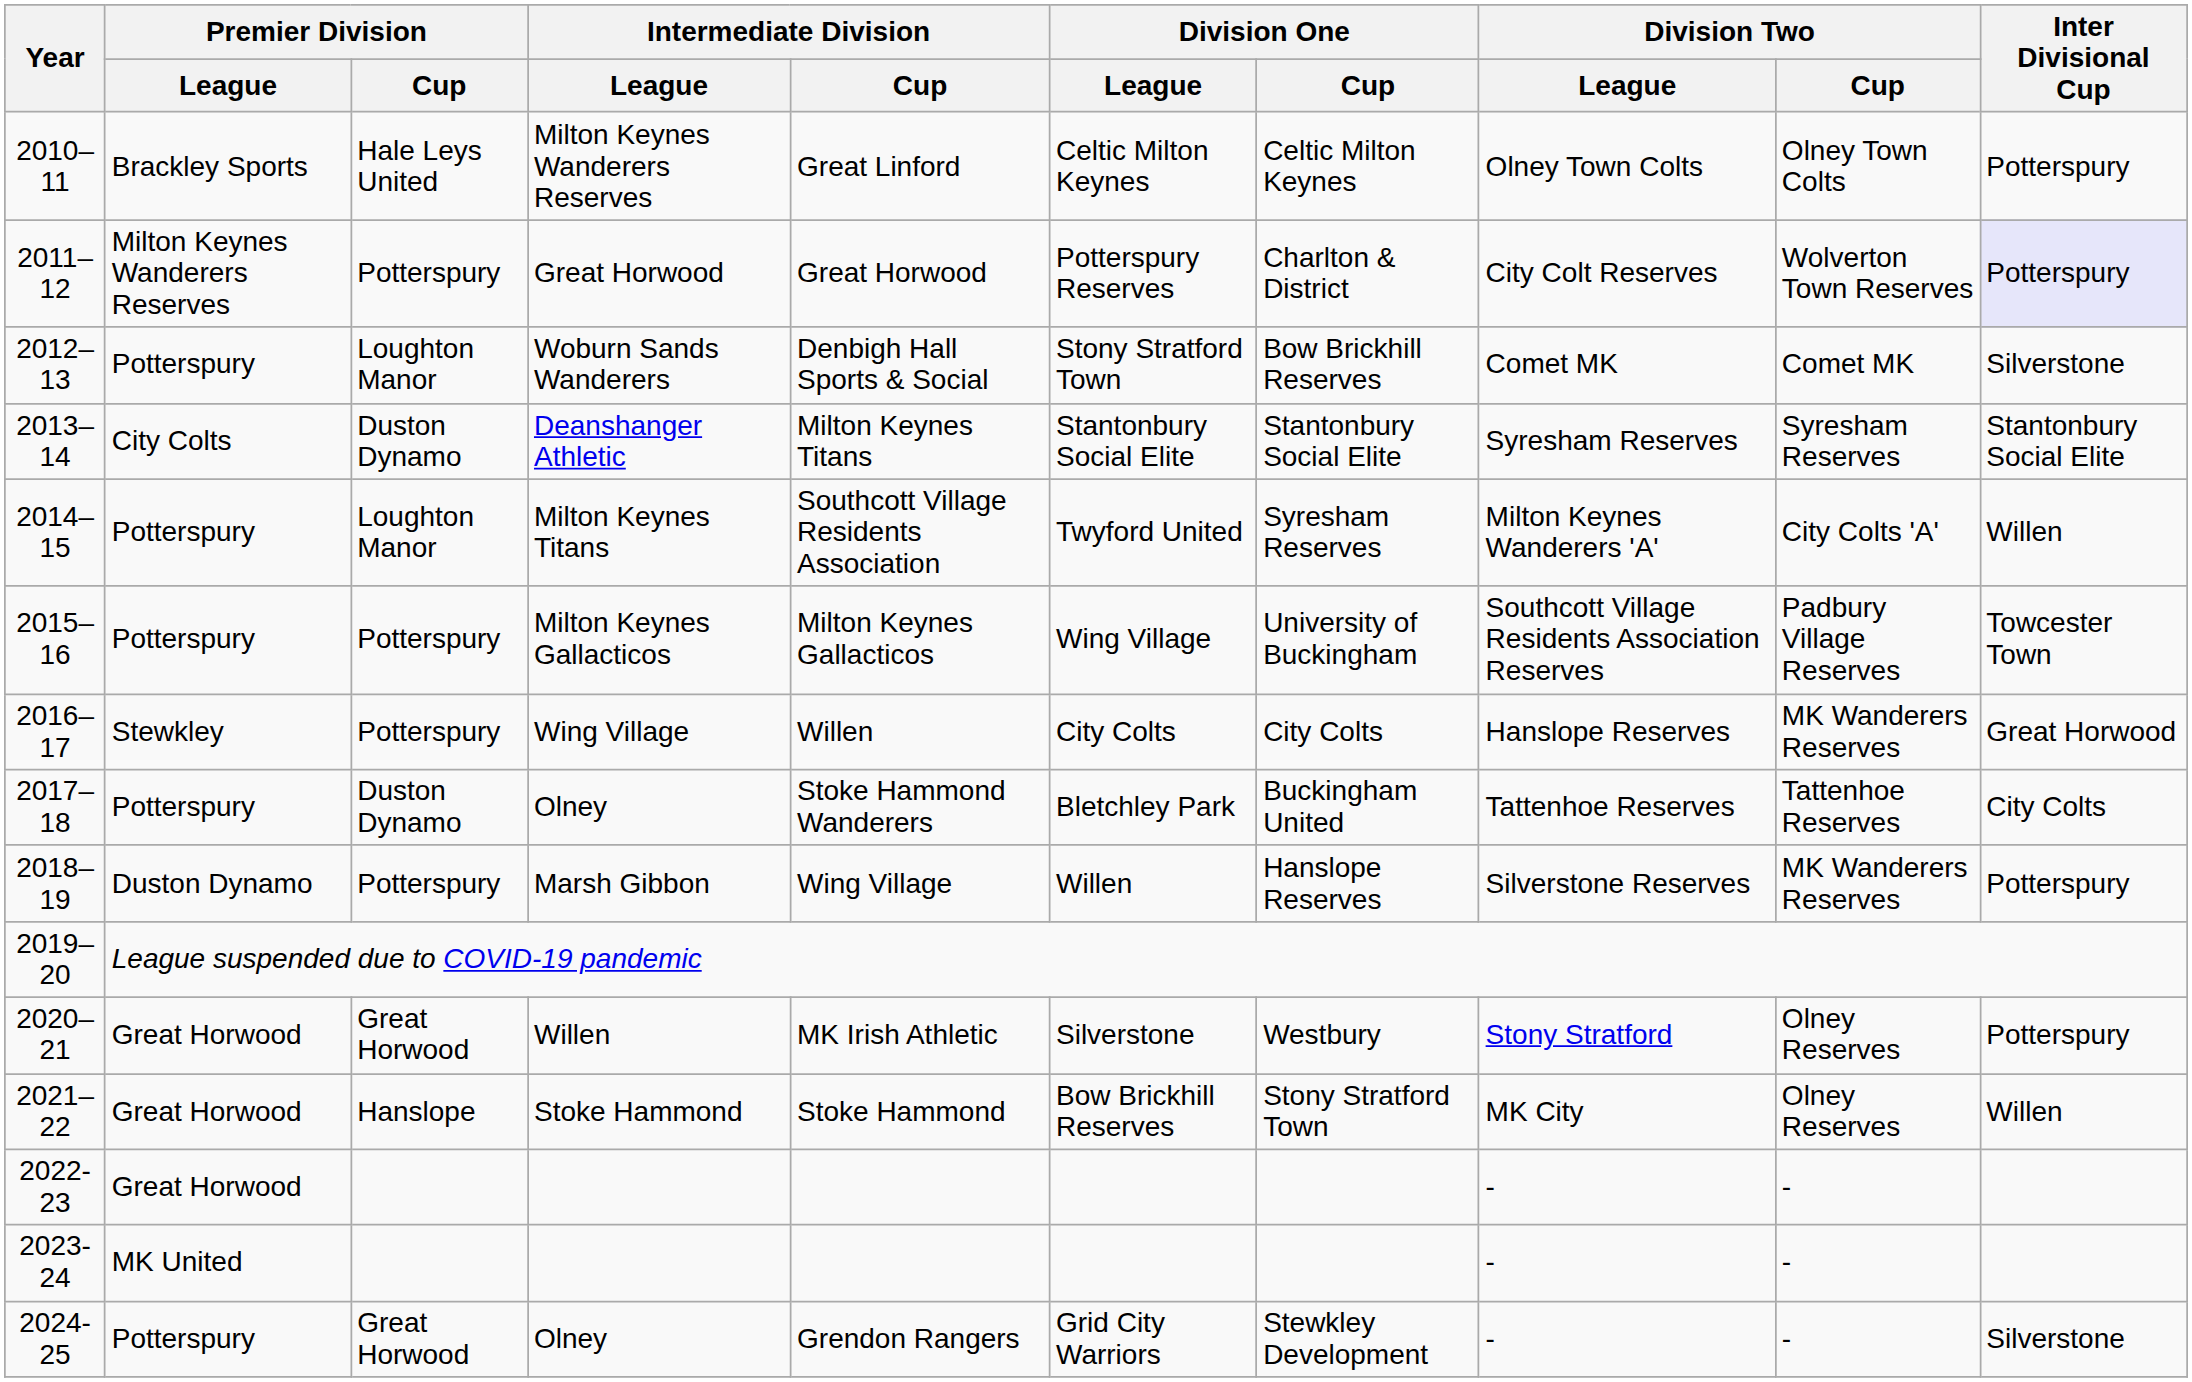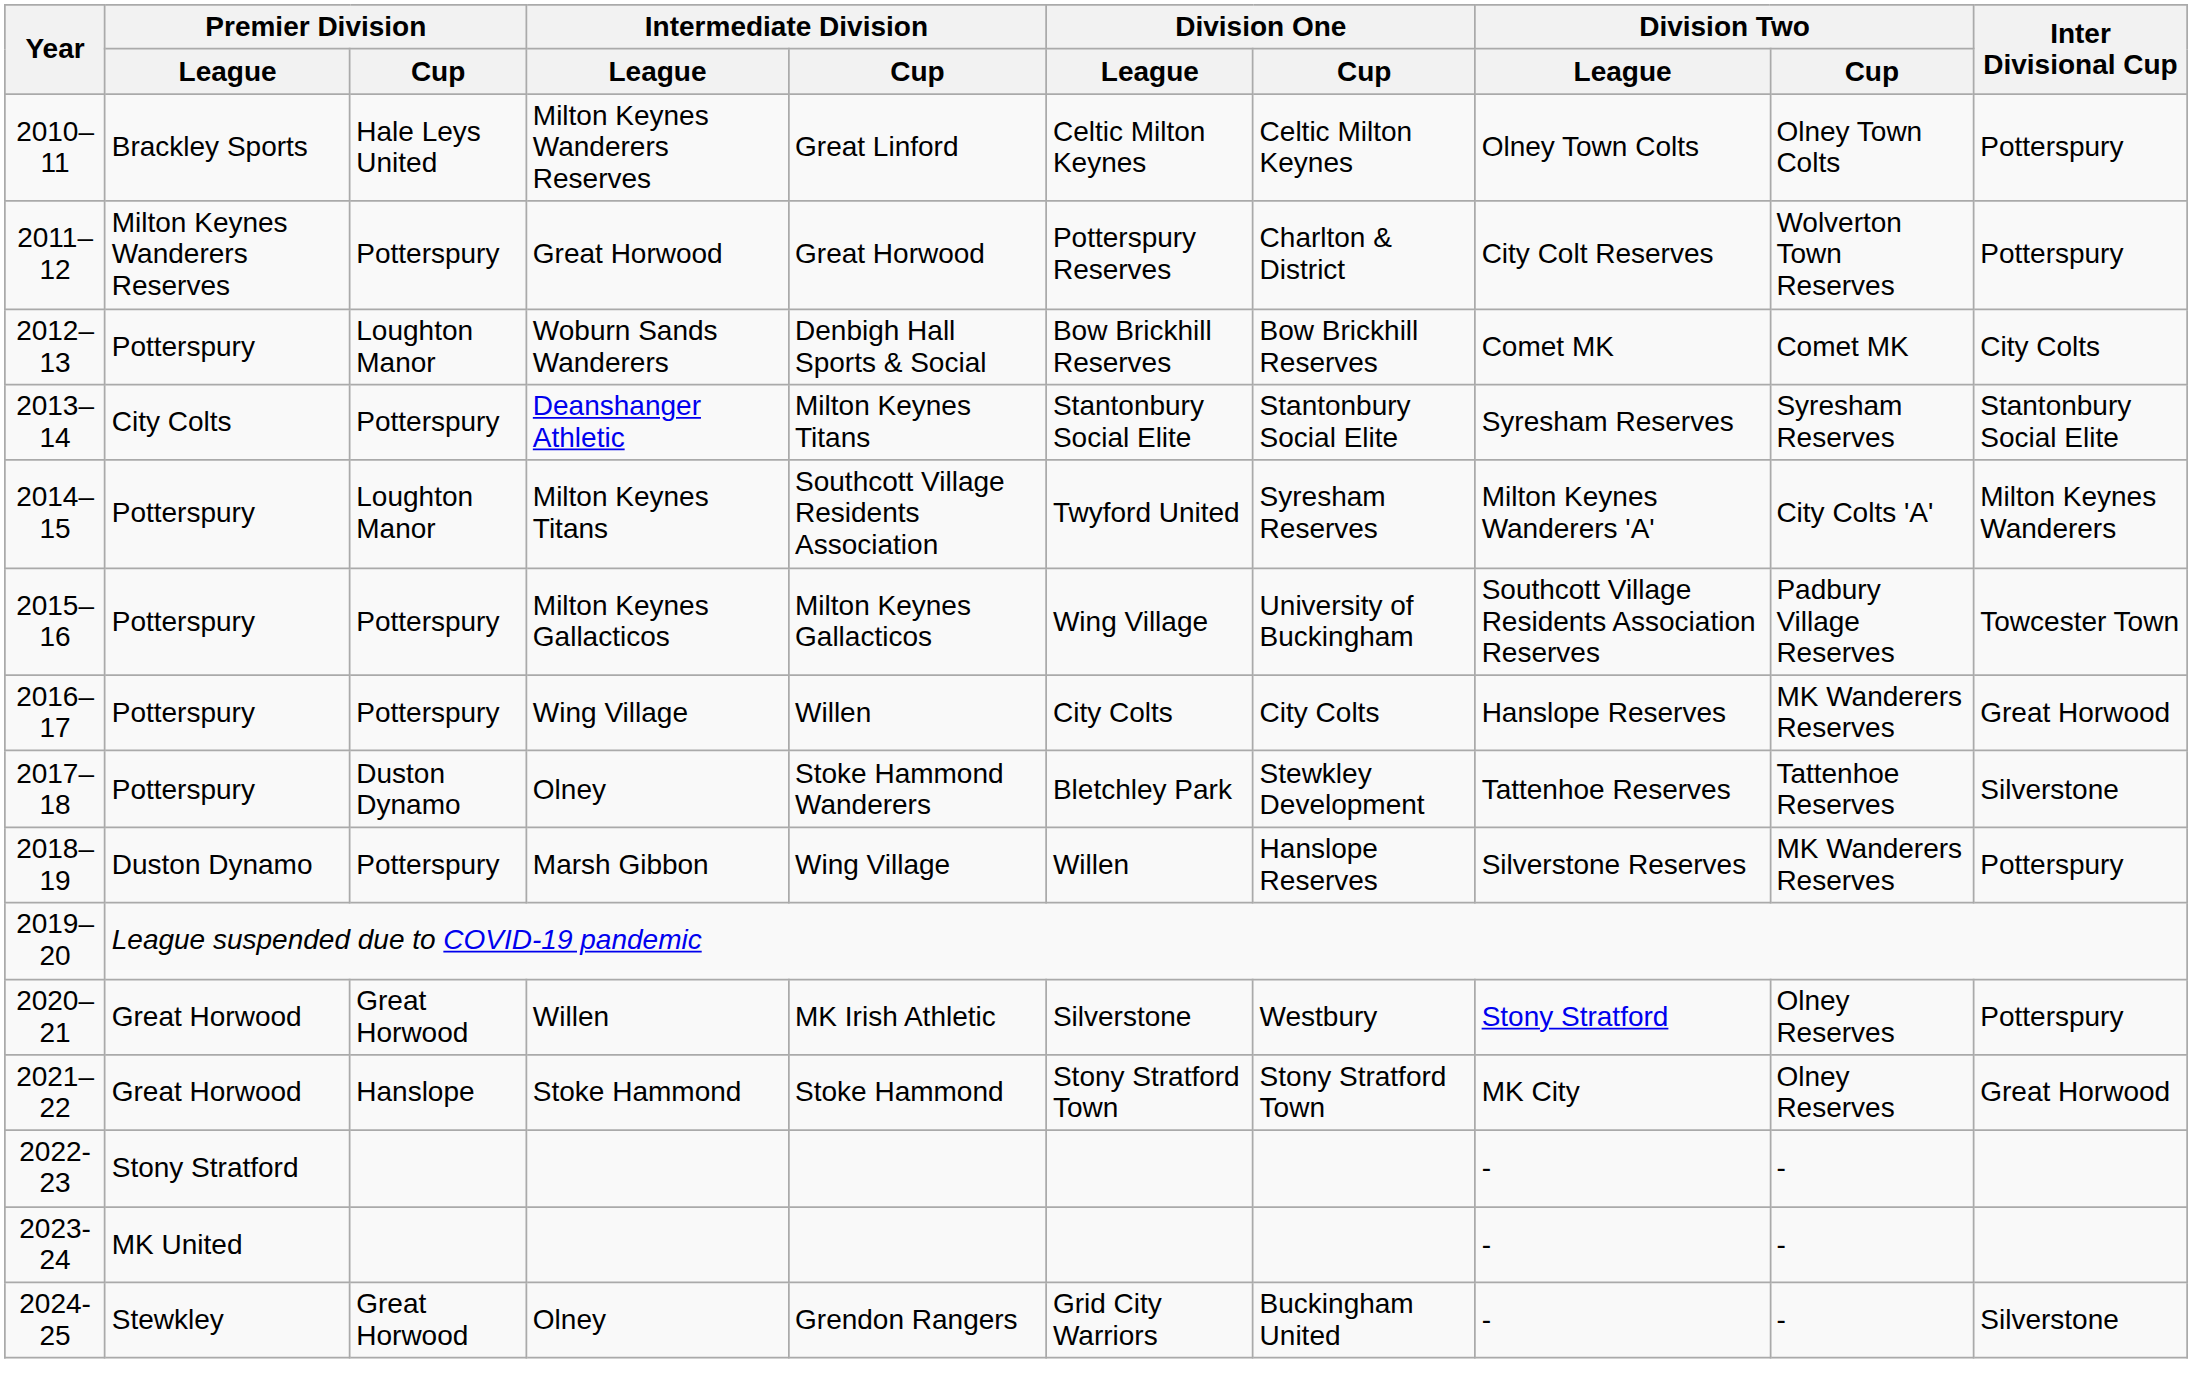 <table class="wikitable">
 <tr>
 <th rowspan="2" align="center" width="50">Year</th>
 <th colspan="2" align="center">Premier Division</th>
 <th colspan="2" align="center">Intermediate Division</th>
 <th colspan="2" align="center">Division One</th>
 <th colspan="2" align="center">Division Two</th>
 <th align="center" rowspan="2">Inter Divisional Cup</th>
 </tr>
 <tr>
 <th>League</th>
 <th>Cup</th>
 <th>League</th>
 <th>Cup</th>
 <th>League</th>
 <th>Cup</th>
 <th>League</th>
 <th>Cup</th>
 </tr>
 <tr>
 <td align="center">2010–11</td>
 <td>Brackley Sports</td>
 <td>Hale Leys United</td>
 <td>Milton Keynes Wanderers Reserves</td>
 <td>Great Linford</td>
 <td>Celtic Milton Keynes</td>
 <td>Celtic Milton Keynes</td>
 <td>Olney Town Colts</td>
 <td>Olney Town Colts</td>
 <td>Potterspury</td>
 </tr>
 <tr>
 <td align="center">2011–12</td>
 <td>Milton Keynes Wanderers Reserves</td>
 <td>Potterspury</td>
 <td>Great Horwood</td>
 <td>Great Horwood</td>
 <td>Potterspury Reserves</td>
 <td>Charlton & District</td>
 <td>City Colt Reserves</td>
 <td>Wolverton Town Reserves</td>
-<td style="background: lavender;">Potterspury</td>
+<td>Potterspury</td>
 </tr>
 <tr>
 <td align="center">2012–13</td>
 <td>Potterspury</td>
 <td>Loughton Manor</td>
 <td>Woburn Sands Wanderers</td>
 <td>Denbigh Hall Sports & Social</td>
-<td>Stony Stratford Town</td>
+<td>Bow Brickhill Reserves</td>
 <td>Bow Brickhill Reserves</td>
 <td>Comet MK</td>
 <td>Comet MK</td>
-<td>Silverstone</td>
+<td>City Colts</td>
 </tr>
 <tr>
 <td align="center">2013–14</td>
 <td>City Colts</td>
-<td>Duston Dynamo</td>
+<td>Potterspury</td>
 <td><a href='#'>Deanshanger Athletic</a></td>
 <td>Milton Keynes Titans</td>
 <td>Stantonbury Social Elite</td>
 <td>Stantonbury Social Elite</td>
 <td>Syresham Reserves</td>
 <td>Syresham Reserves</td>
 <td>Stantonbury Social Elite</td>
 </tr>
 <tr>
 <td align="center">2014–15</td>
 <td>Potterspury</td>
 <td>Loughton Manor</td>
 <td>Milton Keynes Titans</td>
 <td>Southcott Village Residents Association</td>
 <td>Twyford United</td>
 <td>Syresham Reserves</td>
 <td>Milton Keynes Wanderers 'A'</td>
 <td>City Colts 'A'</td>
-<td>Willen</td>
+<td>Milton Keynes Wanderers</td>
 </tr>
 <tr>
 <td align="center">2015–16</td>
 <td>Potterspury</td>
 <td>Potterspury</td>
 <td>Milton Keynes Gallacticos</td>
 <td>Milton Keynes Gallacticos</td>
 <td>Wing Village</td>
 <td>University of Buckingham</td>
 <td>Southcott Village Residents Association Reserves</td>
 <td>Padbury Village Reserves</td>
 <td>Towcester Town</td>
 </tr>
 <tr>
 <td align="center">2016–17</td>
-<td>Stewkley</td>
+<td>Potterspury</td>
 <td>Potterspury</td>
 <td>Wing Village</td>
 <td>Willen</td>
 <td>City Colts</td>
 <td>City Colts</td>
 <td>Hanslope Reserves</td>
 <td>MK Wanderers Reserves</td>
 <td>Great Horwood</td>
 </tr>
 <tr>
 <td align="center">2017–18</td>
 <td>Potterspury</td>
 <td>Duston Dynamo</td>
 <td>Olney</td>
 <td>Stoke Hammond Wanderers</td>
 <td>Bletchley Park</td>
-<td>Buckingham United</td>
+<td>Stewkley Development</td>
 <td>Tattenhoe Reserves</td>
 <td>Tattenhoe Reserves</td>
-<td>City Colts</td>
+<td>Silverstone</td>
 </tr>
 <tr>
 <td align="center">2018–19</td>
 <td>Duston Dynamo</td>
 <td>Potterspury</td>
 <td>Marsh Gibbon</td>
 <td>Wing Village</td>
 <td>Willen</td>
 <td>Hanslope Reserves</td>
 <td>Silverstone Reserves</td>
 <td>MK Wanderers Reserves</td>
 <td>Potterspury</td>
 </tr>
 <tr>
 <td align="center">2019–20</td>
 <td colspan="9"><em>League suspended due to <a href='#'>COVID-19 pandemic</a></em></td>
 </tr>
 <tr>
 <td align="center">2020–21</td>
 <td>Great Horwood</td>
 <td>Great Horwood</td>
 <td>Willen</td>
 <td>MK Irish Athletic</td>
 <td>Silverstone</td>
 <td>Westbury</td>
 <td><a href='#'>Stony Stratford</a></td>
 <td>Olney Reserves</td>
 <td>Potterspury</td>
 </tr>
 <tr>
 <td align="center">2021–22</td>
 <td>Great Horwood</td>
 <td>Hanslope</td>
 <td>Stoke Hammond</td>
 <td>Stoke Hammond</td>
-<td>Bow Brickhill Reserves</td>
+<td>Stony Stratford Town</td>
 <td>Stony Stratford Town</td>
 <td>MK City</td>
 <td>Olney Reserves</td>
-<td>Willen</td>
+<td>Great Horwood</td>
 </tr>
 <tr>
 <td align="center">2022-23</td>
-<td>Great Horwood</td>
+<td>Stony Stratford</td>
 <td></td>
 <td></td>
 <td></td>
 <td></td>
 <td></td>
 <td>-</td>
 <td>-</td>
 <td></td>
 </tr>
 <tr>
 <td align="center">2023-24</td>
 <td>MK United</td>
 <td></td>
 <td></td>
 <td></td>
 <td></td>
 <td></td>
 <td>-</td>
 <td>-</td>
 <td></td>
 </tr>
 <tr>
 <td align="center">2024-25</td>
-<td>Potterspury</td>
+<td>Stewkley</td>
 <td>Great Horwood</td>
 <td>Olney</td>
 <td>Grendon Rangers</td>
 <td>Grid City Warriors</td>
-<td>Stewkley Development</td>
+<td>Buckingham United</td>
 <td>-</td>
 <td>-</td>
 <td>Silverstone</td>
 </tr>
 </table>
